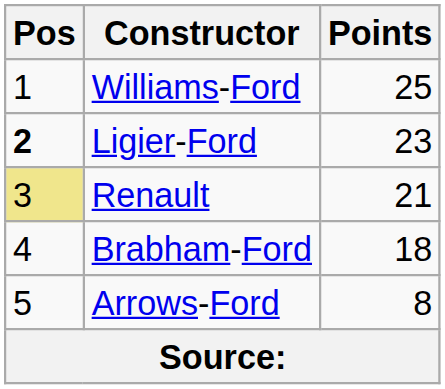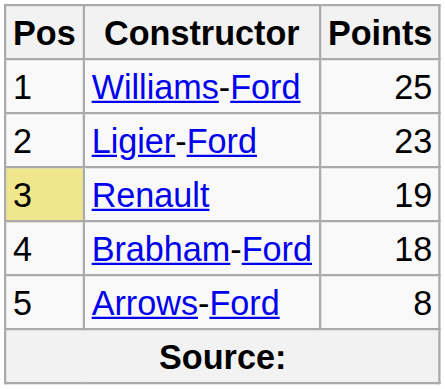 <table class="wikitable" style="font-size: 95%;">
 <tr>
 <th>Pos</th>
 <th>Constructor</th>
 <th>Points</th>
 </tr>
 <tr>
 <td>1</td>
 <td> <a href='#'>Williams</a>-<a href='#'>Ford</a></td>
 <td align="right">25</td>
 </tr>
 <tr>
-<td><strong>2</strong></td>
+<td>2</td>
 <td> <a href='#'>Ligier</a>-<a href='#'>Ford</a></td>
 <td align="right">23</td>
 </tr>
 <tr>
 <td style="background: khaki;">3</td>
 <td> <a href='#'>Renault</a></td>
-<td align="right">21</td>
+<td align="right">19</td>
 </tr>
 <tr>
 <td>4</td>
 <td> <a href='#'>Brabham</a>-<a href='#'>Ford</a></td>
 <td align="right">18</td>
 </tr>
 <tr>
 <td>5</td>
 <td> <a href='#'>Arrows</a>-<a href='#'>Ford</a></td>
 <td align="right">8</td>
 </tr>
 <tr>
 <th colspan=4>Source:</th>
 </tr>
 </table>
